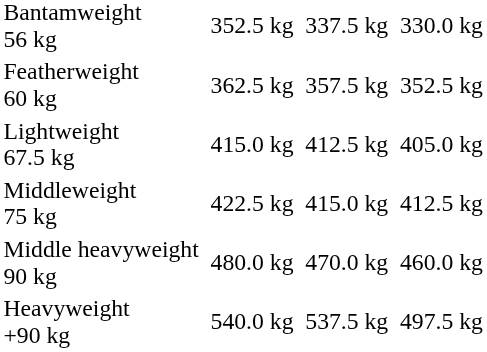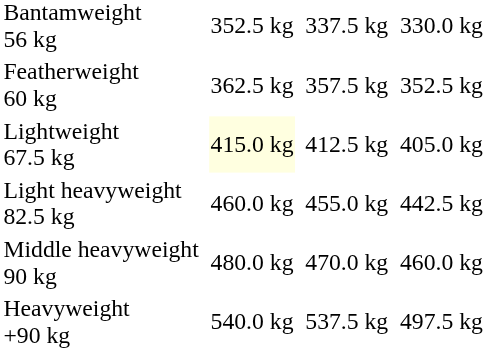 <table>
 <tr>
 <td>Bantamweight<br>56 kg</td>
 <td></td>
 <td>352.5 kg</td>
 <td></td>
 <td>337.5 kg</td>
 <td></td>
 <td>330.0 kg</td>
 </tr>
 <tr>
 <td>Featherweight<br>60 kg</td>
 <td></td>
 <td>362.5 kg</td>
 <td></td>
 <td>357.5 kg</td>
 <td></td>
 <td>352.5 kg</td>
 </tr>
 <tr>
 <td>Lightweight<br>67.5 kg</td>
 <td></td>
-<td>415.0 kg</td>
+<td style="background: lightyellow;">415.0 kg</td>
 <td></td>
 <td>412.5 kg</td>
 <td></td>
 <td>405.0 kg</td>
 </tr>
 <tr>
-<td>Middleweight<br>75 kg</td>
+<td>Light heavyweight<br>82.5 kg</td>
 <td></td>
-<td>422.5 kg</td>
+<td>460.0 kg</td>
 <td></td>
-<td>415.0 kg</td>
+<td>455.0 kg</td>
 <td></td>
-<td>412.5 kg</td>
+<td>442.5 kg</td>
 </tr>
 <tr>
 <td>Middle heavyweight<br>90 kg</td>
 <td></td>
 <td>480.0 kg</td>
 <td></td>
 <td>470.0 kg</td>
 <td></td>
 <td>460.0 kg</td>
 </tr>
 <tr>
 <td>Heavyweight<br>+90 kg</td>
 <td></td>
 <td>540.0 kg</td>
 <td></td>
 <td>537.5 kg</td>
 <td></td>
 <td>497.5 kg</td>
 </tr>
 </table>
